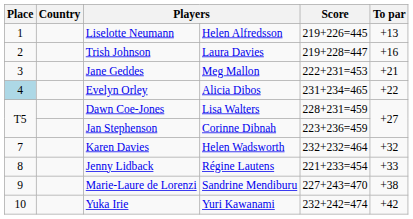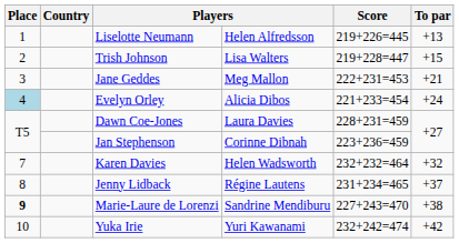 <table class="wikitable" style="font-size:95%;">
 <tr>
 <th>Place</th>
 <th>Country</th>
 <th colspan=2>Players</th>
 <th>Score</th>
 <th>To par</th>
 </tr>
 <tr>
 <td align=center>1</td>
 <td></td>
 <td><a href='#'>Liselotte Neumann</a></td>
 <td><a href='#'>Helen Alfredsson</a></td>
 <td>219+226=445</td>
 <td align=center>+13</td>
 </tr>
 <tr>
 <td align=center>2</td>
 <td></td>
 <td><a href='#'>Trish Johnson</a></td>
-<td><a href='#'>Laura Davies</a></td>
+<td><a href='#'>Lisa Walters</a></td>
 <td>219+228=447</td>
-<td align=center>+16</td>
+<td align=center>+15</td>
 </tr>
 <tr>
 <td align=center>3</td>
 <td></td>
 <td><a href='#'>Jane Geddes</a></td>
 <td><a href='#'>Meg Mallon</a></td>
 <td>222+231=453</td>
 <td align=center>+21</td>
 </tr>
 <tr>
 <td align=center style="background: lightblue;">4</td>
 <td></td>
 <td><a href='#'>Evelyn Orley</a></td>
 <td><a href='#'>Alicia Dibos</a></td>
-<td>231+234=465</td>
-<td align=center>+22</td>
+<td>221+233=454</td>
+<td align=center>+24</td>
 </tr>
 <tr>
 <td rowspan=2 align=center>T5</td>
 <td></td>
 <td><a href='#'>Dawn Coe-Jones</a></td>
-<td><a href='#'>Lisa Walters</a></td>
+<td><a href='#'>Laura Davies</a></td>
 <td>228+231=459</td>
 <td rowspan=2 align=center>+27</td>
 </tr>
 <tr>
 <td></td>
 <td><a href='#'>Jan Stephenson</a></td>
 <td><a href='#'>Corinne Dibnah</a></td>
 <td>223+236=459</td>
 </tr>
 <tr>
 <td align=center>7</td>
 <td></td>
 <td><a href='#'>Karen Davies</a></td>
 <td><a href='#'>Helen Wadsworth</a></td>
 <td>232+232=464</td>
 <td align=center>+32</td>
 </tr>
 <tr>
 <td align=center>8</td>
 <td></td>
 <td><a href='#'>Jenny Lidback</a></td>
 <td><a href='#'>Régine Lautens</a></td>
-<td>221+233=454</td>
-<td align=center>+33</td>
+<td>231+234=465</td>
+<td align=center>+37</td>
 </tr>
 <tr>
-<td align=center>9</td>
+<td align=center><strong>9</strong></td>
 <td></td>
 <td><a href='#'>Marie-Laure de Lorenzi</a></td>
 <td><a href='#'>Sandrine Mendiburu</a></td>
 <td>227+243=470</td>
 <td align=center>+38</td>
 </tr>
 <tr>
 <td align=center>10</td>
 <td></td>
 <td><a href='#'>Yuka Irie</a></td>
 <td><a href='#'>Yuri Kawanami</a></td>
 <td>232+242=474</td>
 <td align=center>+42</td>
 </tr>
 </table>
